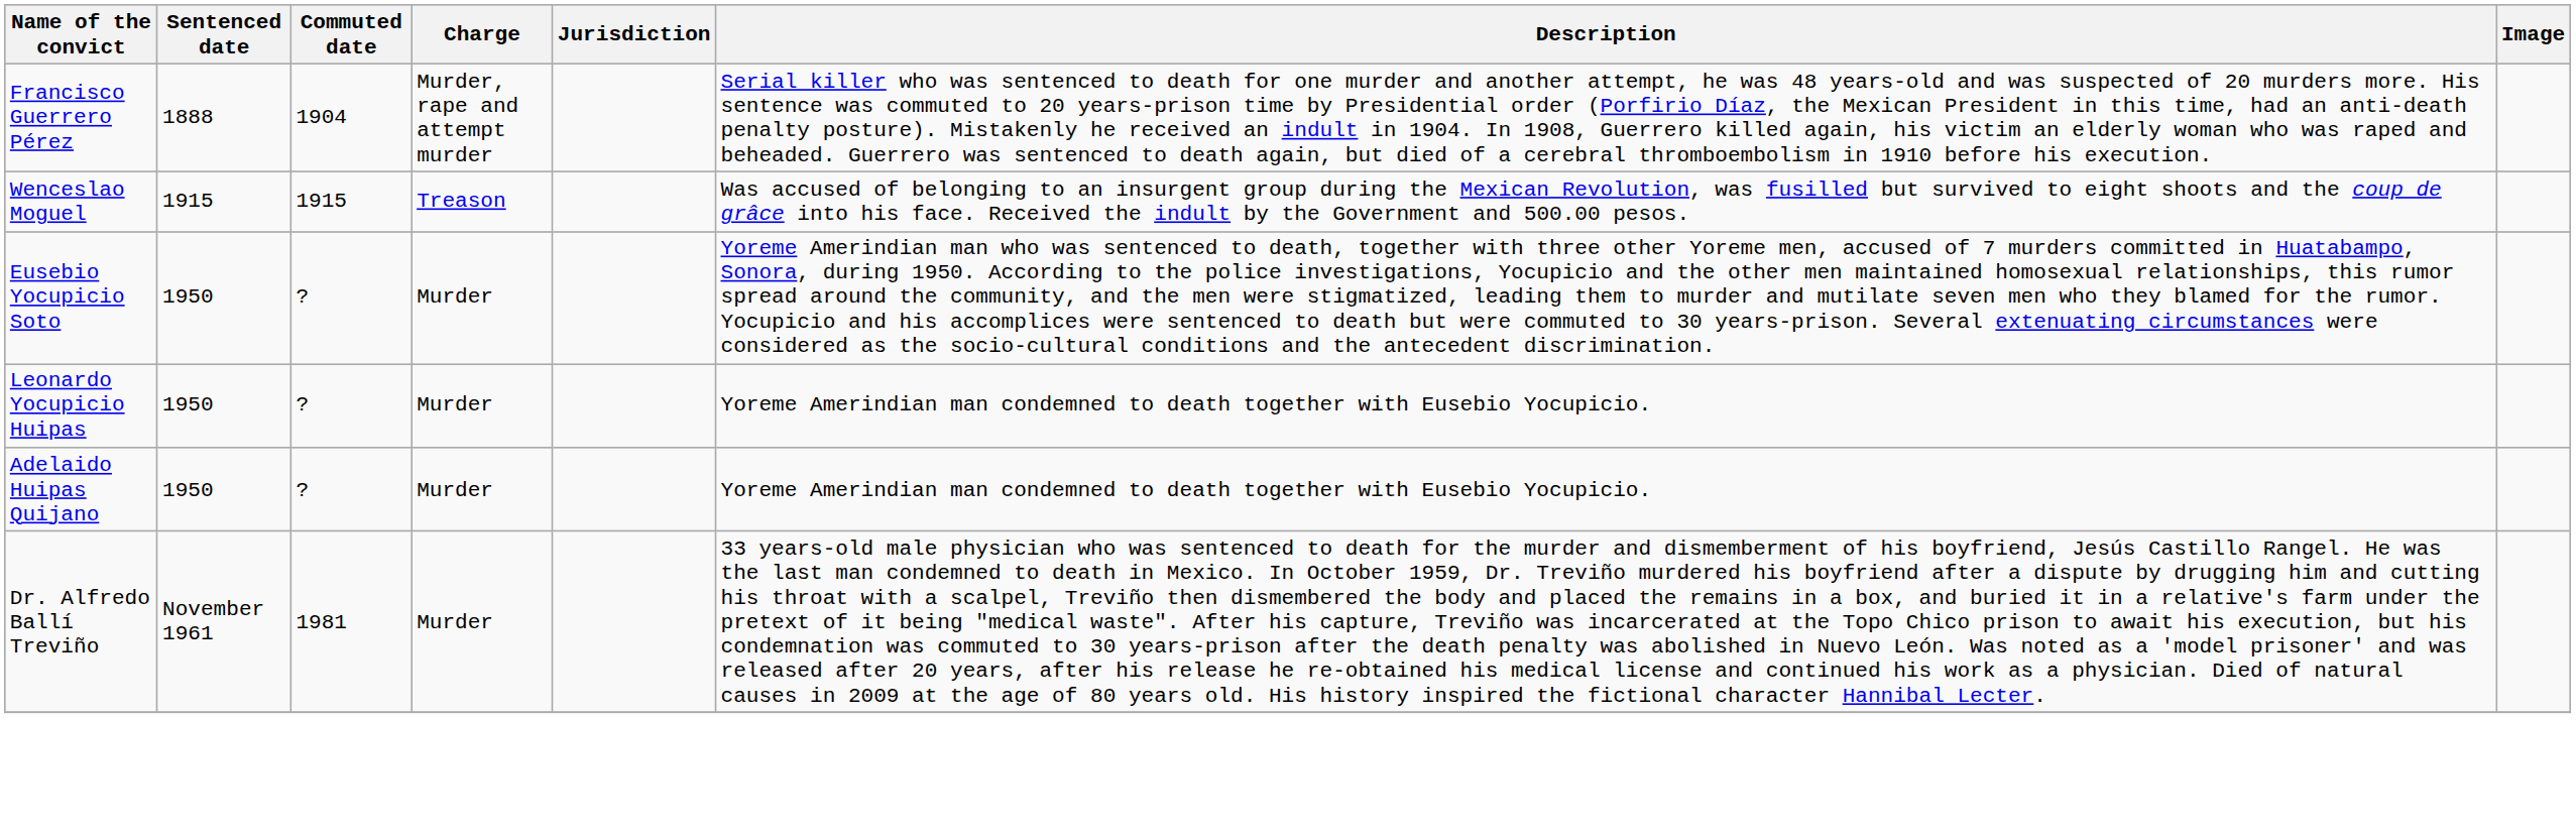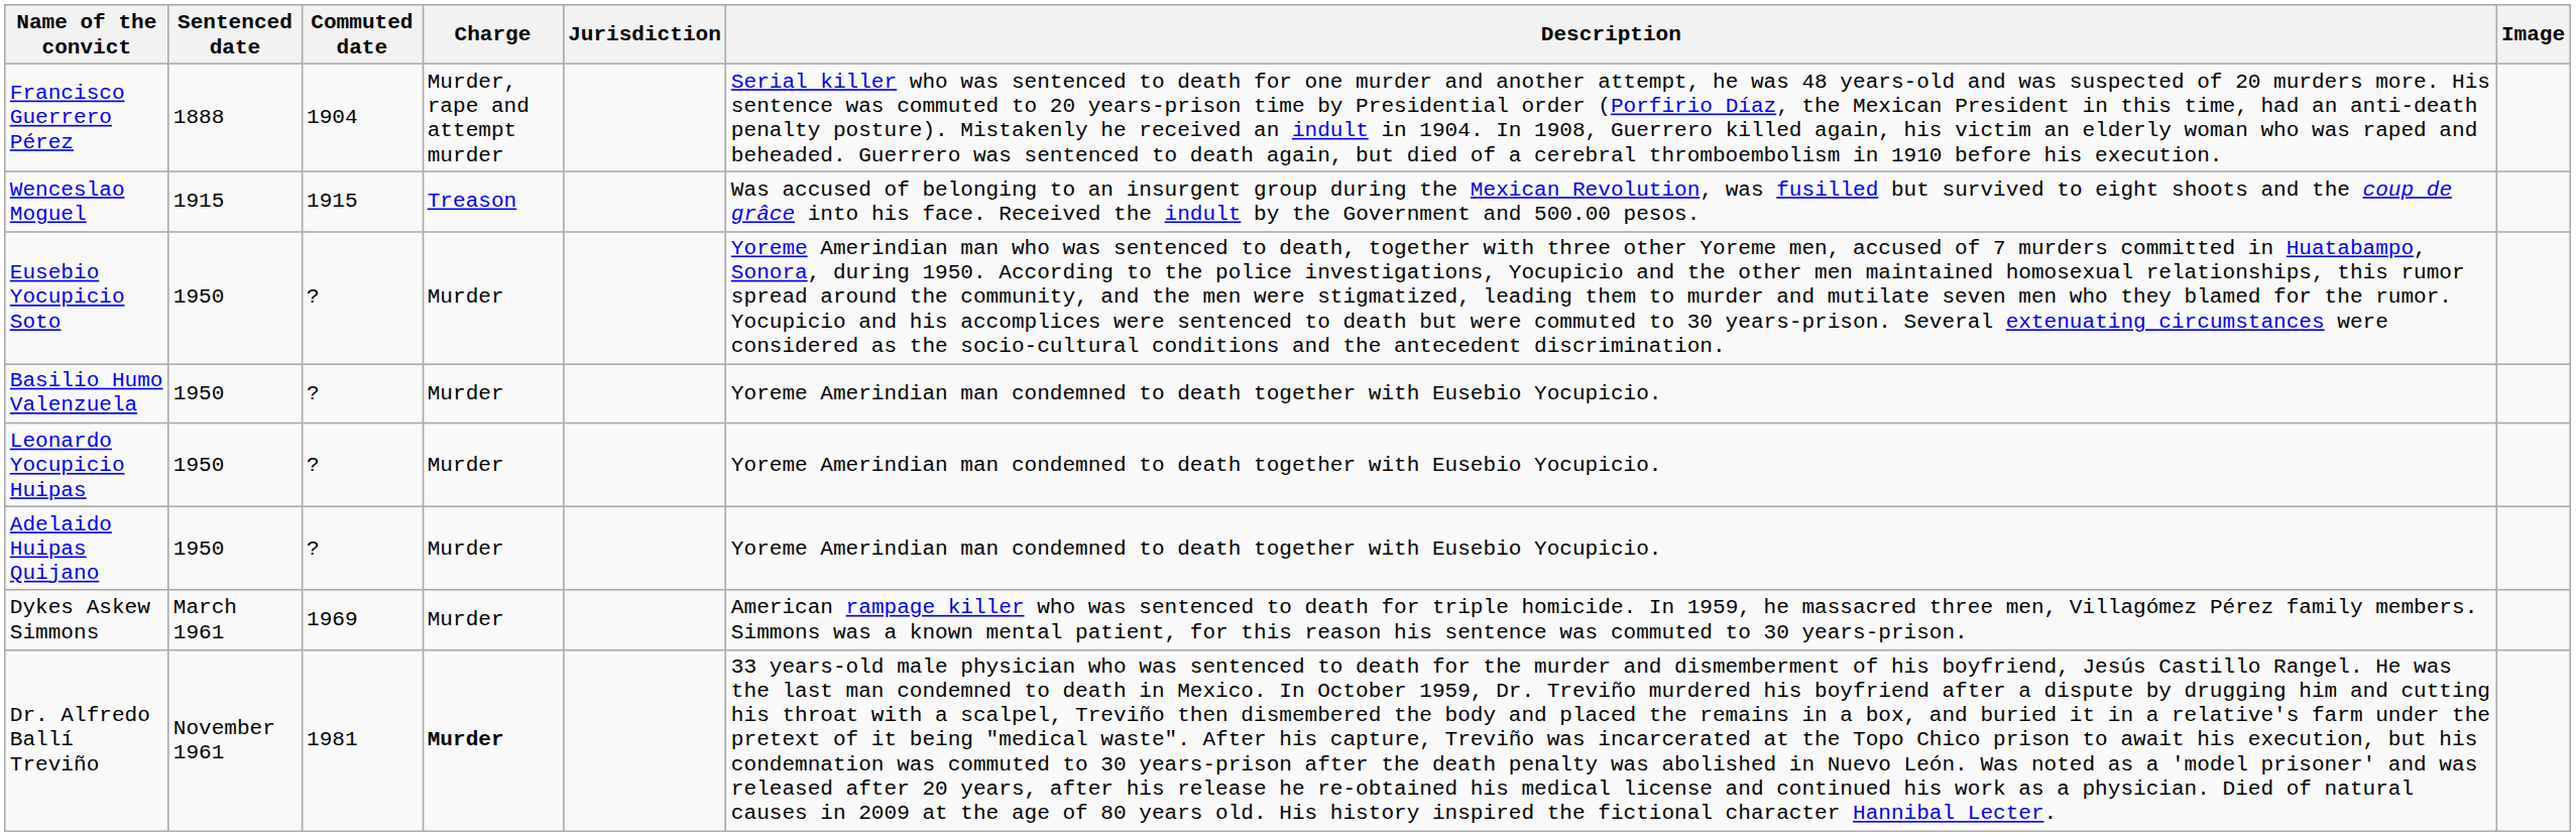 <table class="wikitable">
 <tr --->
 <th>Name of the convict</th>
 <th>Sentenced date</th>
 <th>Commuted date</th>
 <th>Charge</th>
 <th>Jurisdiction</th>
 <th>Description</th>
 <th>Image</th>
 </tr>
 <tr --->
 <td><a href='#'>Francisco Guerrero Pérez</a></td>
 <td>1888</td>
 <td>1904</td>
 <td>Murder, rape and attempt murder</td>
 <td></td>
 <td><a href='#'>Serial killer</a> who was sentenced to death for one murder and another attempt, he was 48 years-old and was suspected of 20 murders more. His sentence was commuted to 20 years-prison time by Presidential order (<a href='#'>Porfirio Díaz</a>, the Mexican President in this time, had an anti-death penalty posture). Mistakenly he received an <a href='#'>indult</a> in 1904. In 1908, Guerrero killed again, his victim an elderly woman who was raped and beheaded. Guerrero was sentenced to death again, but died of a cerebral thromboembolism in 1910 before his execution.</td>
 <td></td>
 </tr>
 <tr --->
 <td><a href='#'>Wenceslao Moguel</a></td>
 <td>1915</td>
 <td>1915</td>
 <td><a href='#'>Treason</a></td>
 <td></td>
 <td>Was accused of belonging to an insurgent group during the <a href='#'>Mexican Revolution</a>, was <a href='#'>fusilled</a> but survived to eight shoots and the <em><a href='#'>coup de grâce</a></em> into his face. Received the <a href='#'>indult</a> by the Government and 500.00 pesos.</td>
 <td></td>
 </tr>
 <tr --->
 <td><a href='#'>Eusebio Yocupicio Soto</a></td>
 <td>1950</td>
 <td>?</td>
 <td>Murder</td>
 <td></td>
 <td><a href='#'>Yoreme</a> Amerindian man who was sentenced to death, together with three other Yoreme men, accused of 7 murders committed in <a href='#'>Huatabampo</a>, <a href='#'>Sonora</a>, during 1950. According to the police investigations, Yocupicio and the other men maintained homosexual relationships, this rumor spread around the community, and the men were stigmatized, leading them to murder and mutilate seven men who they blamed for the rumor. Yocupicio and his accomplices were sentenced to death but were commuted to 30 years-prison. Several <a href='#'>extenuating circumstances</a> were considered as the socio-cultural conditions and the antecedent discrimination.</td>
 <td></td>
 </tr>
 <tr --->
+<td><a href='#'>Basilio Humo Valenzuela</a></td>
+<td>1950</td>
+<td>?</td>
+<td>Murder</td>
+<td></td>
+<td>Yoreme Amerindian man condemned to death together with Eusebio Yocupicio.</td>
+<td></td>
+</tr>
+<tr --->
 <td><a href='#'>Leonardo Yocupicio Huipas</a></td>
 <td>1950</td>
 <td>?</td>
 <td>Murder</td>
 <td></td>
 <td>Yoreme Amerindian man condemned to death together with Eusebio Yocupicio.</td>
 <td></td>
 </tr>
 <tr --->
 <td><a href='#'>Adelaido Huipas Quijano</a></td>
 <td>1950</td>
 <td>?</td>
 <td>Murder</td>
 <td></td>
 <td>Yoreme Amerindian man condemned to death together with Eusebio Yocupicio.</td>
 <td></td>
 </tr>
 <tr --->
+<td>Dykes Askew Simmons</td>
+<td>March 1961</td>
+<td>1969</td>
+<td>Murder</td>
+<td></td>
+<td>American <a href='#'>rampage killer</a> who was sentenced to death for triple homicide. In 1959, he massacred three men, Villagómez Pérez family members. Simmons was a known mental patient, for this reason his sentence was commuted to 30 years-prison.</td>
+<td></td>
+</tr>
+<tr --->
 <td>Dr. Alfredo Ballí Treviño</td>
 <td>November 1961</td>
 <td>1981</td>
-<td>Murder</td>
+<td><strong>Murder</strong></td>
 <td></td>
 <td>33 years-old male physician who was sentenced to death for the murder and dismemberment of his boyfriend, Jesús Castillo Rangel. He was the last man condemned to death in Mexico. In October 1959, Dr. Treviño murdered his boyfriend after a dispute by drugging him and cutting his throat with a scalpel, Treviño then dismembered the body and placed the remains in a box, and buried it in a relative's farm under the pretext of it being "medical waste". After his capture, Treviño was incarcerated at the Topo Chico prison to await his execution, but his condemnation was commuted to 30 years-prison after the death penalty was abolished in Nuevo León. Was noted as a 'model prisoner' and was released after 20 years, after his release he re-obtained his medical license and continued his work as a physician. Died of natural causes in 2009 at the age of 80 years old. His history inspired the fictional character <a href='#'>Hannibal Lecter</a>.</td>
 <td></td>
 </tr>
 <tr>
 </tr>
 </table>
